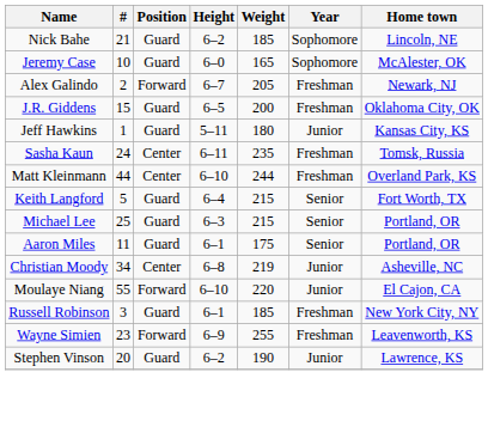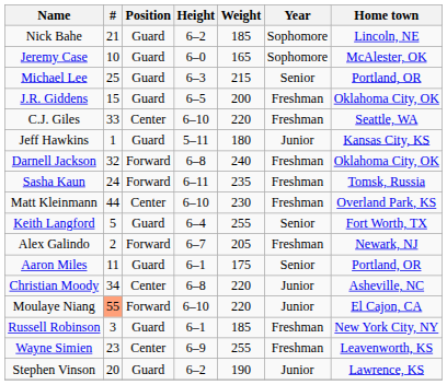 <table class="wikitable" style="text-align: center;">
 <tr>
 <th>Name</th>
 <th>#</th>
 <th>Position</th>
 <th>Height</th>
 <th>Weight</th>
 <th>Year</th>
 <th>Home town</th>
 </tr>
 <tr>
 <td>Nick Bahe</td>
 <td>21</td>
 <td>Guard</td>
 <td>6–2</td>
 <td>185</td>
 <td>Sophomore</td>
 <td><a href='#'>Lincoln, NE</a></td>
 </tr>
 <tr>
 <td><a href='#'>Jeremy Case</a></td>
 <td>10</td>
 <td>Guard</td>
 <td>6–0</td>
 <td>165</td>
 <td>Sophomore</td>
 <td><a href='#'>McAlester, OK</a></td>
 </tr>
 <tr>
-<td>Alex Galindo</td>
-<td>2</td>
-<td>Forward</td>
-<td>6–7</td>
-<td>205</td>
-<td>Freshman</td>
-<td><a href='#'>Newark, NJ</a></td>
+<td><a href='#'>Michael Lee</a></td>
+<td>25</td>
+<td>Guard</td>
+<td>6–3</td>
+<td>215</td>
+<td>Senior</td>
+<td><a href='#'>Portland, OR</a></td>
 </tr>
 <tr>
 <td><a href='#'>J.R. Giddens</a></td>
 <td>15</td>
 <td>Guard</td>
 <td>6–5</td>
 <td>200</td>
 <td>Freshman</td>
 <td><a href='#'>Oklahoma City, OK</a></td>
 </tr>
 <tr>
+<td>C.J. Giles</td>
+<td>33</td>
+<td>Center</td>
+<td>6–10</td>
+<td>220</td>
+<td>Freshman</td>
+<td><a href='#'>Seattle, WA</a></td>
+</tr>
+<tr>
 <td>Jeff Hawkins</td>
 <td>1</td>
 <td>Guard</td>
 <td>5–11</td>
 <td>180</td>
 <td>Junior</td>
 <td><a href='#'>Kansas City, KS</a></td>
 </tr>
 <tr>
+<td><a href='#'>Darnell Jackson</a></td>
+<td>32</td>
+<td>Forward</td>
+<td>6–8</td>
+<td>240</td>
+<td>Freshman</td>
+<td><a href='#'>Oklahoma City, OK</a></td>
+</tr>
+<tr>
 <td><a href='#'>Sasha Kaun</a></td>
 <td>24</td>
-<td>Center</td>
+<td>Forward</td>
 <td>6–11</td>
 <td>235</td>
 <td>Freshman</td>
 <td><a href='#'>Tomsk, Russia</a></td>
 </tr>
 <tr>
 <td>Matt Kleinmann</td>
 <td>44</td>
 <td>Center</td>
 <td>6–10</td>
-<td>244</td>
+<td>230</td>
 <td>Freshman</td>
 <td><a href='#'>Overland Park, KS</a></td>
 </tr>
 <tr>
 <td><a href='#'>Keith Langford</a></td>
 <td>5</td>
 <td>Guard</td>
 <td>6–4</td>
-<td>215</td>
+<td>255</td>
 <td>Senior</td>
 <td><a href='#'>Fort Worth, TX</a></td>
 </tr>
 <tr>
-<td><a href='#'>Michael Lee</a></td>
-<td>25</td>
-<td>Guard</td>
-<td>6–3</td>
-<td>215</td>
-<td>Senior</td>
-<td><a href='#'>Portland, OR</a></td>
+<td>Alex Galindo</td>
+<td>2</td>
+<td>Forward</td>
+<td>6–7</td>
+<td>205</td>
+<td>Freshman</td>
+<td><a href='#'>Newark, NJ</a></td>
 </tr>
 <tr>
 <td><a href='#'>Aaron Miles</a></td>
 <td>11</td>
 <td>Guard</td>
 <td>6–1</td>
 <td>175</td>
 <td>Senior</td>
 <td><a href='#'>Portland, OR</a></td>
 </tr>
 <tr>
 <td><a href='#'>Christian Moody</a></td>
 <td>34</td>
 <td>Center</td>
 <td>6–8</td>
-<td>219</td>
+<td>220</td>
 <td>Junior</td>
 <td><a href='#'>Asheville, NC</a></td>
 </tr>
 <tr>
 <td>Moulaye Niang</td>
-<td>55</td>
+<td style="background: lightsalmon;">55</td>
 <td>Forward</td>
 <td>6–10</td>
 <td>220</td>
 <td>Junior</td>
 <td><a href='#'>El Cajon, CA</a></td>
 </tr>
 <tr>
 <td><a href='#'>Russell Robinson</a></td>
 <td>3</td>
 <td>Guard</td>
 <td>6–1</td>
 <td>185</td>
 <td>Freshman</td>
 <td><a href='#'>New York City, NY</a></td>
 </tr>
 <tr>
 <td><a href='#'>Wayne Simien</a></td>
 <td>23</td>
-<td>Forward</td>
+<td>Center</td>
 <td>6–9</td>
 <td>255</td>
 <td>Freshman</td>
 <td><a href='#'>Leavenworth, KS</a></td>
 </tr>
 <tr>
 <td>Stephen Vinson</td>
 <td>20</td>
 <td>Guard</td>
 <td>6–2</td>
 <td>190</td>
 <td>Junior</td>
 <td><a href='#'>Lawrence, KS</a></td>
 </tr>
 <tr>
 </tr>
 </table>
